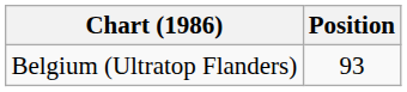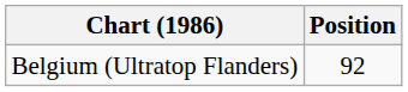 <table class="wikitable">
 <tr>
 <th>Chart (1986)</th>
 <th>Position</th>
 </tr>
 <tr>
 <td>Belgium (Ultratop Flanders)</td>
-<td style="text-align:center;">93</td>
+<td style="text-align:center;">92</td>
 </tr>
 </table>
